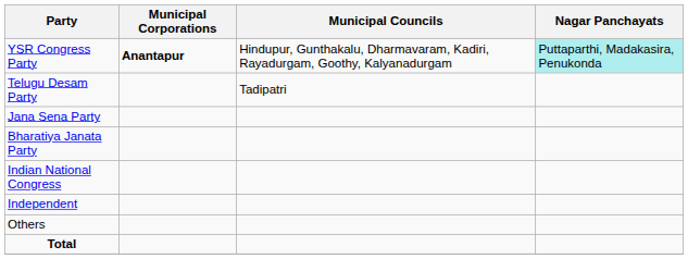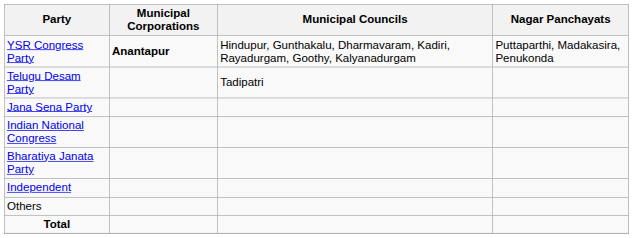 <table class="wikitable sortable">
 <tr>
 <th><strong>Party</strong></th>
 <th>Municipal Corporations</th>
 <th>Municipal Councils</th>
 <th>Nagar Panchayats</th>
 </tr>
 <tr>
 <td><a href='#'>YSR Congress Party</a></td>
 <td><strong>Anantapur</strong></td>
 <td>Hindupur, Gunthakalu, Dharmavaram, Kadiri, Rayadurgam, Goothy, Kalyanadurgam</td>
-<td style="background: paleturquoise;">Puttaparthi, Madakasira, Penukonda</td>
+<td>Puttaparthi, Madakasira, Penukonda</td>
 </tr>
 <tr>
 <td><a href='#'>Telugu Desam Party</a></td>
 <td></td>
 <td>Tadipatri</td>
 <td></td>
 </tr>
 <tr>
 <td><a href='#'>Jana Sena Party</a></td>
 <td></td>
 <td></td>
 <td></td>
 </tr>
 <tr>
-<td><a href='#'>Bharatiya Janata Party</a></td>
+<td><a href='#'>Indian National Congress</a></td>
 <td></td>
 <td></td>
 <td></td>
 </tr>
 <tr>
-<td><a href='#'>Indian National Congress</a></td>
+<td><a href='#'>Bharatiya Janata Party</a></td>
 <td></td>
 <td></td>
 <td></td>
 </tr>
 <tr>
 <td><a href='#'>Independent</a></td>
 <td></td>
 <td></td>
 <td></td>
 </tr>
 <tr>
 <td>Others</td>
 <td></td>
 <td></td>
 <td></td>
 </tr>
 <tr>
 <td colspan="1" align="center"><strong>Total</strong></td>
 <td></td>
 <td></td>
 <td></td>
 </tr>
 <tr>
 </tr>
 </table>
